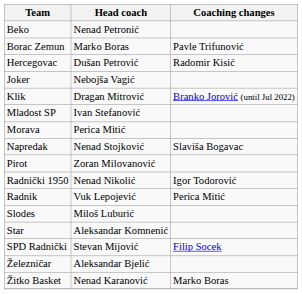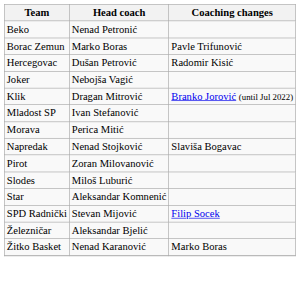 <table class="wikitable sortable">
 <tr>
 <th>Team</th>
 <th>Head coach</th>
 <th>Coaching changes</th>
 </tr>
 <tr>
 <td>Beko</td>
 <td> Nenad Petronić</td>
 <td></td>
 </tr>
 <tr>
 <td>Borac Zemun</td>
 <td> Marko Boras</td>
 <td>Pavle Trifunović</td>
 </tr>
 <tr>
 <td>Hercegovac</td>
 <td> Dušan Petrović</td>
 <td>Radomir Kisić</td>
 </tr>
 <tr>
 <td>Joker</td>
 <td> Nebojša Vagić</td>
 <td></td>
 </tr>
 <tr>
 <td>Klik</td>
 <td> Dragan Mitrović</td>
 <td><a href='#'>Branko Jorović</a> <small>(until Jul 2022)</small></td>
 </tr>
 <tr>
 <td>Mladost SP</td>
 <td> Ivan Stefanović</td>
 <td></td>
 </tr>
 <tr>
 <td>Morava</td>
 <td> Perica Mitić</td>
 <td></td>
 </tr>
 <tr>
 <td>Napredak</td>
 <td> Nenad Stojković</td>
 <td>Slaviša Bogavac</td>
 </tr>
 <tr>
 <td>Pirot</td>
 <td> Zoran Milovanović</td>
 <td></td>
 </tr>
 <tr>
-<td>Radnički 1950</td>
-<td> Nenad Nikolić</td>
-<td>Igor Todorović</td>
-</tr>
-<tr>
-<td>Radnik</td>
-<td> Vuk Lepojević</td>
-<td>Perica Mitić</td>
-</tr>
-<tr>
 <td>Slodes</td>
 <td> Miloš Luburić</td>
 <td></td>
 </tr>
 <tr>
 <td>Star</td>
 <td> Aleksandar Komnenić</td>
 <td></td>
 </tr>
 <tr>
 <td>SPD Radnički</td>
 <td> Stevan Mijović</td>
 <td><a href='#'>Filip Socek</a></td>
 </tr>
 <tr>
 <td>Železničar</td>
 <td> Aleksandar Bjelić</td>
 <td></td>
 </tr>
 <tr>
 <td>Žitko Basket</td>
 <td> Nenad Karanović</td>
 <td>Marko Boras</td>
 </tr>
 <tr>
 </tr>
 </table>
